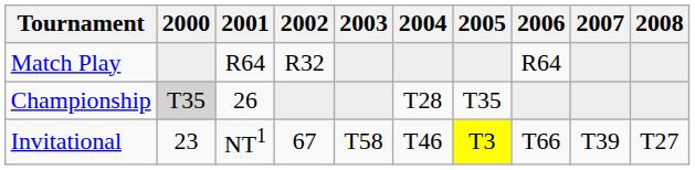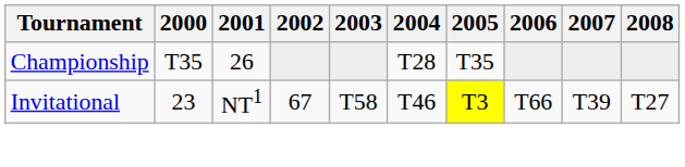 <table class="wikitable" style="text-align:center;">
 <tr>
 <th>Tournament</th>
 <th>2000</th>
 <th>2001</th>
 <th>2002</th>
 <th>2003</th>
 <th>2004</th>
 <th>2005</th>
 <th>2006</th>
 <th>2007</th>
 <th>2008</th>
 </tr>
 <tr>
-<td align="left"><a href='#'>Match Play</a></td>
-<td style="background:#eeeeee;"></td>
-<td>R64</td>
-<td>R32</td>
-<td style="background:#eeeeee;"></td>
-<td style="background:#eeeeee;"></td>
-<td style="background:#eeeeee;"></td>
-<td>R64</td>
-<td style="background:#eeeeee;"></td>
-<td style="background:#eeeeee;"></td>
-</tr>
-<tr>
 <td align="left"><a href='#'>Championship</a></td>
-<td style="background: lightgrey;">T35</td>
+<td>T35</td>
 <td>26</td>
 <td style="background:#eeeeee;"></td>
 <td style="background:#eeeeee;"></td>
 <td>T28</td>
 <td>T35</td>
 <td style="background:#eeeeee;"></td>
 <td style="background:#eeeeee;"></td>
 <td style="background:#eeeeee;"></td>
 </tr>
 <tr>
 <td align="left"><a href='#'>Invitational</a></td>
 <td>23</td>
 <td>NT<sup>1</sup></td>
 <td>67</td>
 <td>T58</td>
 <td>T46</td>
 <td style="background:yellow;">T3</td>
 <td>T66</td>
 <td>T39</td>
 <td>T27</td>
 </tr>
 </table>
